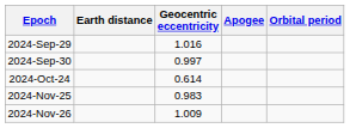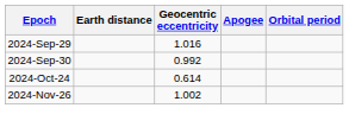 <table class="wikitable" style="text-align:center; font-size: 0.9em;">
 <tr>
 <th><a href='#'>Epoch</a></th>
 <th>Earth distance</th>
 <th>Geocentric<br><a href='#'>eccentricity</a></th>
 <th><a href='#'>Apogee</a></th>
 <th><a href='#'>Orbital period</a></th>
 </tr>
 <tr>
 <td>2024-Sep-29</td>
 <td></td>
 <td>1.016</td>
 <td></td>
 <td></td>
 </tr>
 <tr>
 <td>2024-Sep-30</td>
 <td></td>
-<td>0.997</td>
+<td>0.992</td>
 <td></td>
 <td></td>
 </tr>
 <tr>
 <td>2024-Oct-24</td>
 <td></td>
 <td>0.614</td>
 <td></td>
 <td></td>
 </tr>
 <tr>
-<td>2024-Nov-25</td>
-<td></td>
-<td>0.983</td>
-<td></td>
-<td></td>
-</tr>
-<tr>
 <td>2024-Nov-26</td>
 <td></td>
-<td>1.009</td>
+<td>1.002</td>
 <td></td>
 <td></td>
 </tr>
 </table>
